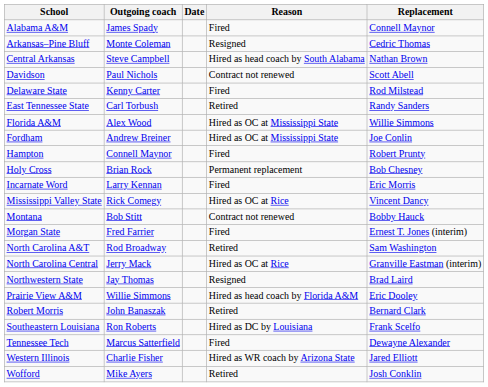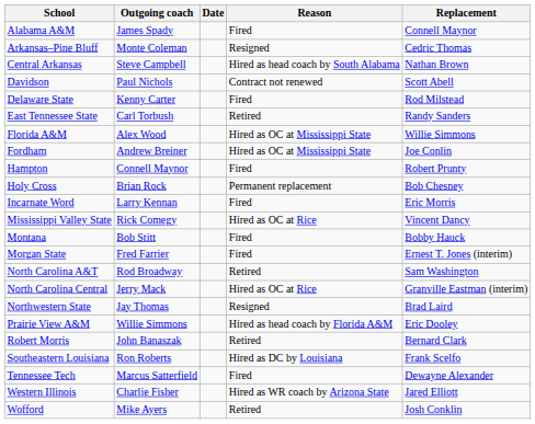 <table class="wikitable sortable">
 <tr>
 <th>School</th>
 <th>Outgoing coach</th>
 <th>Date</th>
 <th>Reason</th>
 <th>Replacement</th>
 </tr>
 <tr>
 <td><a href='#'>Alabama A&M</a></td>
 <td><a href='#'>James Spady</a></td>
 <td></td>
 <td>Fired</td>
 <td><a href='#'>Connell Maynor</a></td>
 </tr>
 <tr>
 <td><a href='#'>Arkansas–Pine Bluff</a></td>
 <td><a href='#'>Monte Coleman</a></td>
 <td></td>
 <td>Resigned</td>
 <td><a href='#'>Cedric Thomas</a></td>
 </tr>
 <tr>
 <td><a href='#'>Central Arkansas</a></td>
 <td><a href='#'>Steve Campbell</a></td>
 <td></td>
 <td>Hired as head coach by <a href='#'>South Alabama</a></td>
 <td><a href='#'>Nathan Brown</a></td>
 </tr>
 <tr>
 <td><a href='#'>Davidson</a></td>
 <td><a href='#'>Paul Nichols</a></td>
 <td></td>
 <td>Contract not renewed</td>
 <td><a href='#'>Scott Abell</a></td>
 </tr>
 <tr>
 <td><a href='#'>Delaware State</a></td>
 <td><a href='#'>Kenny Carter</a></td>
 <td></td>
 <td>Fired</td>
 <td><a href='#'>Rod Milstead</a></td>
 </tr>
 <tr>
 <td><a href='#'>East Tennessee State</a></td>
 <td><a href='#'>Carl Torbush</a></td>
 <td></td>
 <td>Retired</td>
 <td><a href='#'>Randy Sanders</a></td>
 </tr>
 <tr>
 <td><a href='#'>Florida A&M</a></td>
 <td><a href='#'>Alex Wood</a></td>
 <td></td>
 <td>Hired as OC at <a href='#'>Mississippi State</a></td>
 <td><a href='#'>Willie Simmons</a></td>
 </tr>
 <tr>
 <td><a href='#'>Fordham</a></td>
 <td><a href='#'>Andrew Breiner</a></td>
 <td></td>
 <td>Hired as OC at <a href='#'>Mississippi State</a></td>
 <td><a href='#'>Joe Conlin</a></td>
 </tr>
 <tr>
 <td><a href='#'>Hampton</a></td>
 <td><a href='#'>Connell Maynor</a></td>
 <td></td>
 <td>Fired</td>
 <td><a href='#'>Robert Prunty</a></td>
 </tr>
 <tr>
 <td><a href='#'>Holy Cross</a></td>
 <td><a href='#'>Brian Rock</a></td>
 <td></td>
 <td>Permanent replacement</td>
 <td><a href='#'>Bob Chesney</a></td>
 </tr>
 <tr>
 <td><a href='#'>Incarnate Word</a></td>
 <td><a href='#'>Larry Kennan</a></td>
 <td></td>
 <td>Fired</td>
 <td><a href='#'>Eric Morris</a></td>
 </tr>
 <tr>
 <td><a href='#'>Mississippi Valley State</a></td>
 <td><a href='#'>Rick Comegy</a></td>
 <td></td>
 <td>Hired as OC at <a href='#'>Rice</a></td>
 <td><a href='#'>Vincent Dancy</a></td>
 </tr>
 <tr>
 <td><a href='#'>Montana</a></td>
 <td><a href='#'>Bob Stitt</a></td>
 <td></td>
-<td>Contract not renewed</td>
+<td>Fired</td>
 <td><a href='#'>Bobby Hauck</a></td>
 </tr>
 <tr>
 <td><a href='#'>Morgan State</a></td>
 <td><a href='#'>Fred Farrier</a></td>
 <td></td>
 <td>Fired</td>
 <td><a href='#'>Ernest T. Jones</a> (interim)</td>
 </tr>
 <tr>
 <td><a href='#'>North Carolina A&T</a></td>
 <td><a href='#'>Rod Broadway</a></td>
 <td></td>
 <td>Retired</td>
 <td><a href='#'>Sam Washington</a></td>
 </tr>
 <tr>
 <td><a href='#'>North Carolina Central</a></td>
 <td><a href='#'>Jerry Mack</a></td>
 <td></td>
 <td>Hired as OC at <a href='#'>Rice</a></td>
 <td><a href='#'>Granville Eastman</a> (interim)</td>
 </tr>
 <tr>
 <td><a href='#'>Northwestern State</a></td>
 <td><a href='#'>Jay Thomas</a></td>
 <td></td>
 <td>Resigned</td>
 <td><a href='#'>Brad Laird</a></td>
 </tr>
 <tr>
 <td><a href='#'>Prairie View A&M</a></td>
 <td><a href='#'>Willie Simmons</a></td>
 <td></td>
 <td>Hired as head coach by <a href='#'>Florida A&M</a></td>
 <td><a href='#'>Eric Dooley</a></td>
 </tr>
 <tr>
 <td><a href='#'>Robert Morris</a></td>
 <td><a href='#'>John Banaszak</a></td>
 <td></td>
 <td>Retired</td>
 <td><a href='#'>Bernard Clark</a></td>
 </tr>
 <tr>
 <td><a href='#'>Southeastern Louisiana</a></td>
 <td><a href='#'>Ron Roberts</a></td>
 <td></td>
 <td>Hired as DC by <a href='#'>Louisiana</a></td>
 <td><a href='#'>Frank Scelfo</a></td>
 </tr>
 <tr>
 <td><a href='#'>Tennessee Tech</a></td>
 <td><a href='#'>Marcus Satterfield</a></td>
 <td></td>
 <td>Fired</td>
 <td><a href='#'>Dewayne Alexander</a></td>
 </tr>
 <tr>
 <td><a href='#'>Western Illinois</a></td>
 <td><a href='#'>Charlie Fisher</a></td>
 <td></td>
 <td>Hired as WR coach by <a href='#'>Arizona State</a></td>
 <td><a href='#'>Jared Elliott</a></td>
 </tr>
 <tr>
 <td><a href='#'>Wofford</a></td>
 <td><a href='#'>Mike Ayers</a></td>
 <td></td>
 <td>Retired</td>
 <td><a href='#'>Josh Conklin</a></td>
 </tr>
 </table>
